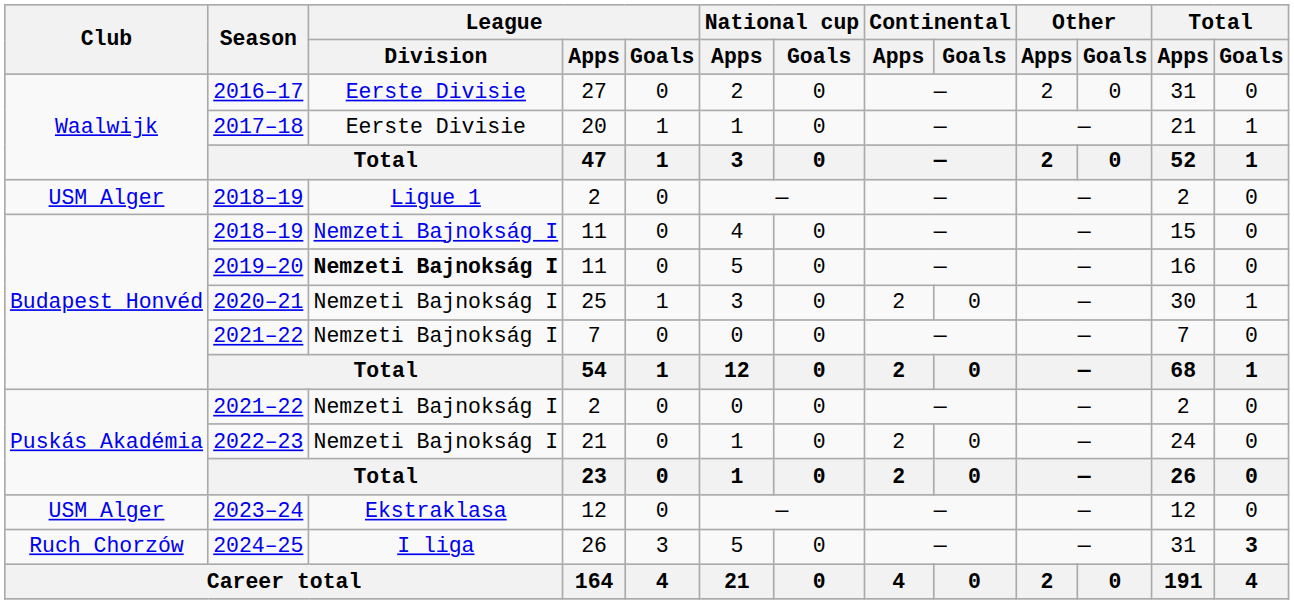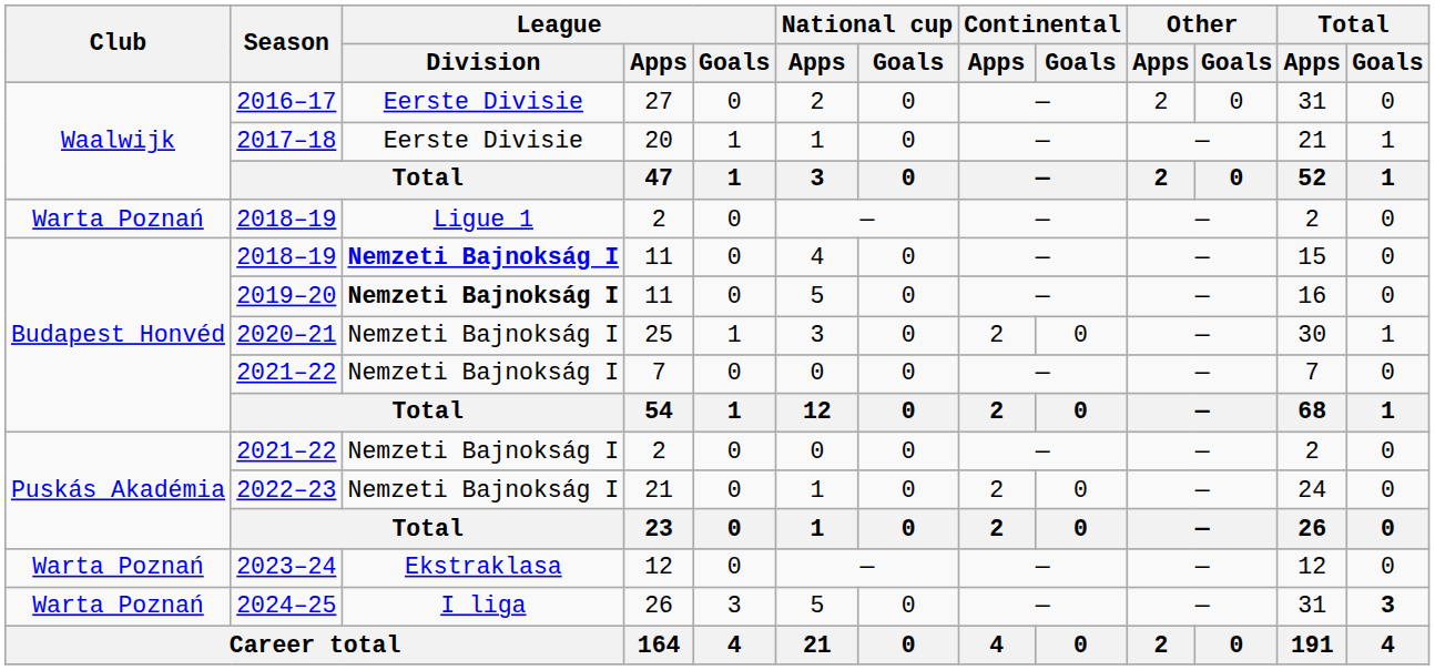 <table class="wikitable" style="text-align: center;">
 <tr ->
 <th rowspan="2">Club</th>
 <th rowspan="2">Season</th>
 <th colspan="3">League</th>
 <th colspan="2">National cup</th>
 <th colspan="2">Continental</th>
 <th colspan="2">Other</th>
 <th colspan="2">Total</th>
 </tr>
 <tr>
 <th>Division</th>
 <th>Apps</th>
 <th>Goals</th>
 <th>Apps</th>
 <th>Goals</th>
 <th>Apps</th>
 <th>Goals</th>
 <th>Apps</th>
 <th>Goals</th>
 <th>Apps</th>
 <th>Goals</th>
 </tr>
 <tr>
 <td rowspan="3" valign="center"><a href='#'>Waalwijk</a></td>
 <td><a href='#'>2016–17</a></td>
 <td><a href='#'>Eerste Divisie</a></td>
 <td>27</td>
 <td>0</td>
 <td>2</td>
 <td>0</td>
 <td colspan=2>—</td>
 <td>2</td>
 <td>0</td>
 <td>31</td>
 <td>0</td>
 </tr>
 <tr>
 <td><a href='#'>2017–18</a></td>
 <td>Eerste Divisie</td>
 <td>20</td>
 <td>1</td>
 <td>1</td>
 <td>0</td>
 <td colspan=2>—</td>
 <td colspan=2>—</td>
 <td>21</td>
 <td>1</td>
 </tr>
 <tr>
 <th colspan="2">Total</th>
 <th>47</th>
 <th>1</th>
 <th>3</th>
 <th>0</th>
 <th colspan=2>—</th>
 <th>2</th>
 <th>0</th>
 <th>52</th>
 <th>1</th>
 </tr>
 <tr>
-<td><a href='#'>USM Alger</a></td>
+<td><a href='#'>Warta Poznań</a></td>
 <td><a href='#'>2018–19</a></td>
 <td><a href='#'>Ligue 1</a></td>
 <td>2</td>
 <td>0</td>
 <td colspan=2>—</td>
 <td colspan=2>—</td>
 <td colspan=2>—</td>
 <td>2</td>
 <td>0</td>
 </tr>
 <tr>
 <td rowspan="5" valign="center"><a href='#'>Budapest Honvéd</a></td>
 <td><a href='#'>2018–19</a></td>
-<td><a href='#'>Nemzeti Bajnokság I</a></td>
+<td><strong><a href='#'>Nemzeti Bajnokság I</a></strong></td>
 <td>11</td>
 <td>0</td>
 <td>4</td>
 <td>0</td>
 <td colspan=2>—</td>
 <td colspan=2>—</td>
 <td>15</td>
 <td>0</td>
 </tr>
 <tr>
 <td><a href='#'>2019–20</a></td>
 <td><strong>Nemzeti Bajnokság I</strong></td>
 <td>11</td>
 <td>0</td>
 <td>5</td>
 <td>0</td>
 <td colspan=2>—</td>
 <td colspan=2>—</td>
 <td>16</td>
 <td>0</td>
 </tr>
 <tr>
 <td><a href='#'>2020–21</a></td>
 <td>Nemzeti Bajnokság I</td>
 <td>25</td>
 <td>1</td>
 <td>3</td>
 <td>0</td>
 <td>2</td>
 <td>0</td>
 <td colspan=2>—</td>
 <td>30</td>
 <td>1</td>
 </tr>
 <tr>
 <td><a href='#'>2021–22</a></td>
 <td>Nemzeti Bajnokság I</td>
 <td>7</td>
 <td>0</td>
 <td>0</td>
 <td>0</td>
 <td colspan=2>—</td>
 <td colspan=2>—</td>
 <td>7</td>
 <td>0</td>
 </tr>
 <tr>
 <th colspan="2">Total</th>
 <th>54</th>
 <th>1</th>
 <th>12</th>
 <th>0</th>
 <th>2</th>
 <th>0</th>
 <th colspan=2>—</th>
 <th>68</th>
 <th>1</th>
 </tr>
 <tr>
 <td rowspan="3" valign="center"><a href='#'>Puskás Akadémia</a></td>
 <td><a href='#'>2021–22</a></td>
 <td>Nemzeti Bajnokság I</td>
 <td>2</td>
 <td>0</td>
 <td>0</td>
 <td>0</td>
 <td colspan=2>—</td>
 <td colspan=2>—</td>
 <td>2</td>
 <td>0</td>
 </tr>
 <tr>
 <td><a href='#'>2022–23</a></td>
 <td>Nemzeti Bajnokság I</td>
 <td>21</td>
 <td>0</td>
 <td>1</td>
 <td>0</td>
 <td>2</td>
 <td>0</td>
 <td colspan=2>—</td>
 <td>24</td>
 <td>0</td>
 </tr>
 <tr>
 <th colspan="2">Total</th>
 <th>23</th>
 <th>0</th>
 <th>1</th>
 <th>0</th>
 <th>2</th>
 <th>0</th>
 <th colspan=2>—</th>
 <th>26</th>
 <th>0</th>
 </tr>
 <tr>
-<td><a href='#'>USM Alger</a></td>
+<td><a href='#'>Warta Poznań</a></td>
 <td><a href='#'>2023–24</a></td>
 <td><a href='#'>Ekstraklasa</a></td>
 <td>12</td>
 <td>0</td>
 <td colspan=2>—</td>
 <td colspan=2>—</td>
 <td colspan=2>—</td>
 <td>12</td>
 <td>0</td>
 </tr>
 <tr>
-<td><a href='#'>Ruch Chorzów</a></td>
+<td><a href='#'>Warta Poznań</a></td>
 <td><a href='#'>2024–25</a></td>
 <td><a href='#'>I liga</a></td>
 <td>26</td>
 <td>3</td>
 <td>5</td>
 <td>0</td>
 <td colspan=2>—</td>
 <td colspan=2>—</td>
 <td>31</td>
 <td><strong>3</strong></td>
 </tr>
 <tr>
 <th colspan="3">Career total</th>
 <th>164</th>
 <th>4</th>
 <th>21</th>
 <th>0</th>
 <th>4</th>
 <th>0</th>
 <th>2</th>
 <th>0</th>
 <th>191</th>
 <th>4</th>
 </tr>
 </table>
